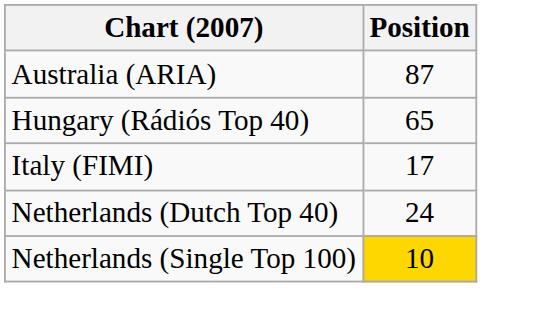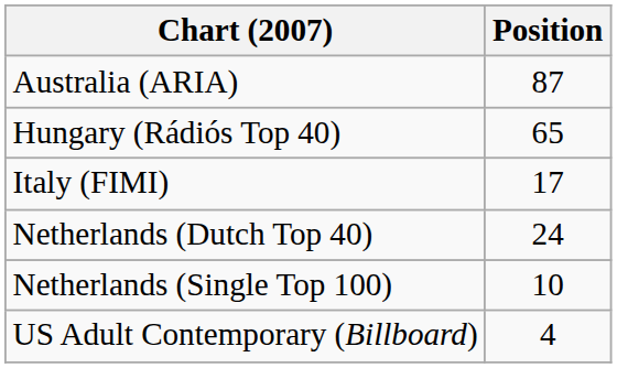 <table class="wikitable sortable">
 <tr>
 <th scope="col">Chart (2007)</th>
 <th scope="col">Position</th>
 </tr>
 <tr>
 <td>Australia (ARIA)</td>
 <td style="text-align:center;">87</td>
 </tr>
 <tr>
 <td>Hungary (Rádiós Top 40)</td>
 <td style="text-align:center;">65</td>
 </tr>
 <tr>
 <td>Italy (FIMI)</td>
 <td style="text-align:center;">17</td>
 </tr>
 <tr>
 <td>Netherlands (Dutch Top 40)</td>
 <td style="text-align:center;">24</td>
 </tr>
 <tr>
 <td>Netherlands (Single Top 100)</td>
-<td style="background: gold; text-align:center;">10</td>
+<td style="text-align:center;">10</td>
+</tr>
+<tr>
+<td>US Adult Contemporary (<em>Billboard</em>)</td>
+<td style="text-align:center;">4</td>
 </tr>
 </table>
